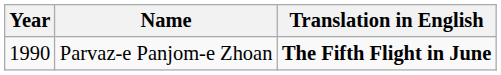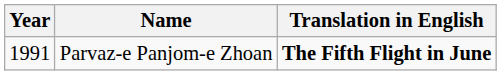 <table class="wikitable">
 <tr>
 <th>Year</th>
 <th>Name</th>
 <th>Translation in English</th>
 </tr>
 <tr>
-<td>1990</td>
+<td>1991</td>
 <td>Parvaz-e Panjom-e Zhoan </td>
 <td><strong>The Fifth Flight in June</strong></td>
 </tr>
 </table>
